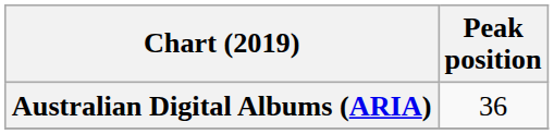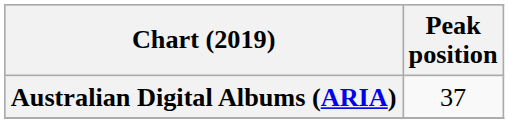 <table class="wikitable sortable plainrowheaders" style="text-align:center">
 <tr>
 <th scope="col">Chart (2019)</th>
 <th scope="col">Peak<br>position</th>
 </tr>
 <tr>
 <th scope="row">Australian Digital Albums (<a href='#'>ARIA</a>)</th>
-<td>36</td>
+<td>37</td>
 </tr>
 <tr>
 </tr>
 <tr>
 </tr>
 <tr>
 </tr>
 <tr>
 </tr>
 <tr>
 </tr>
 </table>
